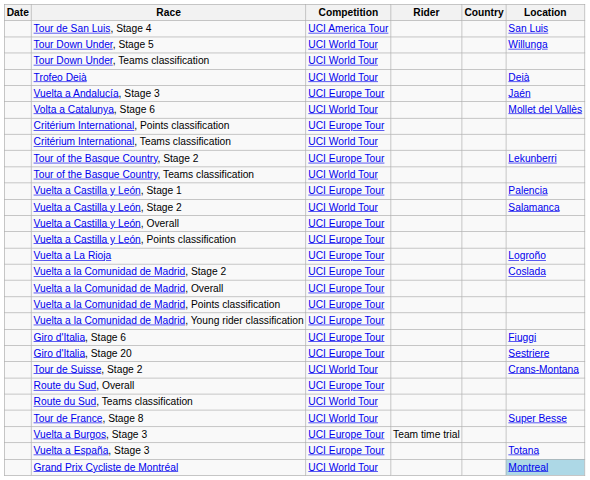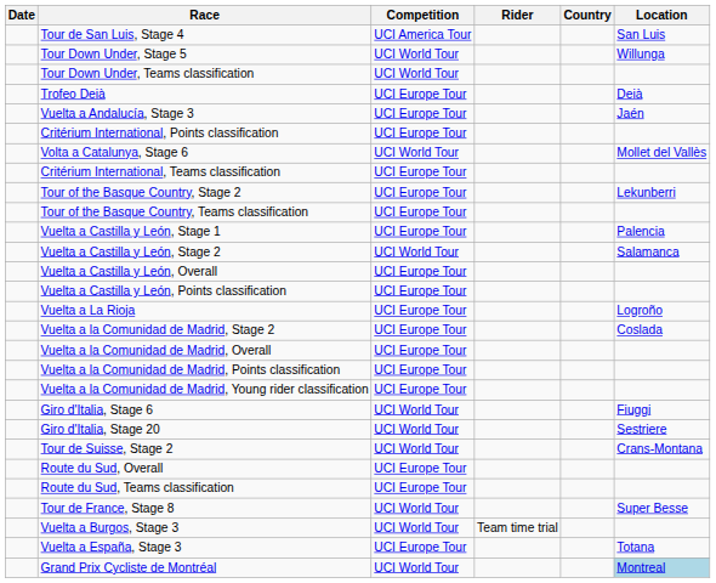 <table class="wikitable sortable">
 <tr>
 <th>Date</th>
 <th>Race</th>
 <th>Competition</th>
 <th>Rider</th>
 <th>Country</th>
 <th>Location</th>
 </tr>
 <tr>
 <td></td>
 <td><a href='#'>Tour de San Luis</a>, Stage 4</td>
 <td><a href='#'>UCI America Tour</a></td>
 <td></td>
 <td></td>
 <td><a href='#'>San Luis</a></td>
 </tr>
 <tr>
 <td></td>
 <td><a href='#'>Tour Down Under</a>, Stage 5</td>
 <td><a href='#'>UCI World Tour</a></td>
 <td></td>
 <td></td>
 <td><a href='#'>Willunga</a></td>
 </tr>
 <tr>
 <td></td>
 <td><a href='#'>Tour Down Under</a>, Teams classification</td>
 <td><a href='#'>UCI World Tour</a></td>
 <td align="center"></td>
 <td></td>
 <td></td>
 </tr>
 <tr>
 <td></td>
 <td><a href='#'>Trofeo Deià</a></td>
-<td><a href='#'>UCI World Tour</a></td>
+<td><a href='#'>UCI Europe Tour</a></td>
 <td></td>
 <td></td>
 <td><a href='#'>Deià</a></td>
 </tr>
 <tr>
 <td></td>
 <td><a href='#'>Vuelta a Andalucía</a>, Stage 3</td>
 <td><a href='#'>UCI Europe Tour</a></td>
 <td></td>
 <td></td>
 <td><a href='#'>Jaén</a></td>
 </tr>
 <tr>
 <td></td>
+<td><a href='#'>Critérium International</a>, Points classification</td>
+<td><a href='#'>UCI Europe Tour</a></td>
+<td></td>
+<td></td>
+<td></td>
+</tr>
+<tr>
+<td></td>
 <td><a href='#'>Volta a Catalunya</a>, Stage 6</td>
 <td><a href='#'>UCI World Tour</a></td>
 <td></td>
 <td></td>
 <td><a href='#'>Mollet del Vallès</a></td>
 </tr>
 <tr>
 <td></td>
-<td><a href='#'>Critérium International</a>, Points classification</td>
+<td><a href='#'>Critérium International</a>, Teams classification</td>
 <td><a href='#'>UCI Europe Tour</a></td>
-<td></td>
-<td></td>
-<td></td>
-</tr>
-<tr>
-<td></td>
-<td><a href='#'>Critérium International</a>, Teams classification</td>
-<td><a href='#'>UCI World Tour</a></td>
 <td align="center"></td>
 <td></td>
 <td></td>
 </tr>
 <tr>
 <td></td>
 <td><a href='#'>Tour of the Basque Country</a>, Stage 2</td>
 <td><a href='#'>UCI Europe Tour</a></td>
 <td></td>
 <td></td>
 <td><a href='#'>Lekunberri</a></td>
 </tr>
 <tr>
 <td></td>
 <td><a href='#'>Tour of the Basque Country</a>, Teams classification</td>
-<td><a href='#'>UCI World Tour</a></td>
+<td><a href='#'>UCI Europe Tour</a></td>
 <td align="center"></td>
 <td></td>
 <td></td>
 </tr>
 <tr>
 <td></td>
 <td><a href='#'>Vuelta a Castilla y León</a>, Stage 1</td>
 <td><a href='#'>UCI Europe Tour</a></td>
 <td></td>
 <td></td>
 <td><a href='#'>Palencia</a></td>
 </tr>
 <tr>
 <td></td>
 <td><a href='#'>Vuelta a Castilla y León</a>, Stage 2</td>
 <td><a href='#'>UCI World Tour</a></td>
 <td></td>
 <td></td>
 <td><a href='#'>Salamanca</a></td>
 </tr>
 <tr>
 <td></td>
 <td><a href='#'>Vuelta a Castilla y León</a>, Overall</td>
 <td><a href='#'>UCI Europe Tour</a></td>
 <td></td>
 <td></td>
 <td></td>
 </tr>
 <tr>
 <td></td>
 <td><a href='#'>Vuelta a Castilla y León</a>, Points classification</td>
 <td><a href='#'>UCI Europe Tour</a></td>
 <td></td>
 <td></td>
 <td></td>
 </tr>
 <tr>
 <td></td>
 <td><a href='#'>Vuelta a La Rioja</a></td>
 <td><a href='#'>UCI Europe Tour</a></td>
 <td></td>
 <td></td>
 <td><a href='#'>Logroño</a></td>
 </tr>
 <tr>
 <td></td>
 <td><a href='#'>Vuelta a la Comunidad de Madrid</a>, Stage 2</td>
 <td><a href='#'>UCI Europe Tour</a></td>
 <td></td>
 <td></td>
 <td><a href='#'>Coslada</a></td>
 </tr>
 <tr>
 <td></td>
 <td><a href='#'>Vuelta a la Comunidad de Madrid</a>, Overall</td>
 <td><a href='#'>UCI Europe Tour</a></td>
 <td></td>
 <td></td>
 <td></td>
 </tr>
 <tr>
 <td></td>
 <td><a href='#'>Vuelta a la Comunidad de Madrid</a>, Points classification</td>
 <td><a href='#'>UCI Europe Tour</a></td>
 <td></td>
 <td></td>
 <td></td>
 </tr>
 <tr>
 <td></td>
 <td><a href='#'>Vuelta a la Comunidad de Madrid</a>, Young rider classification</td>
 <td><a href='#'>UCI Europe Tour</a></td>
 <td></td>
 <td></td>
 <td></td>
 </tr>
 <tr>
 <td></td>
 <td><a href='#'>Giro d'Italia</a>, Stage 6</td>
-<td><a href='#'>UCI Europe Tour</a></td>
+<td><a href='#'>UCI World Tour</a></td>
 <td></td>
 <td></td>
 <td><a href='#'>Fiuggi</a></td>
 </tr>
 <tr>
 <td></td>
 <td><a href='#'>Giro d'Italia</a>, Stage 20</td>
-<td><a href='#'>UCI Europe Tour</a></td>
+<td><a href='#'>UCI World Tour</a></td>
 <td></td>
 <td></td>
 <td><a href='#'>Sestriere</a></td>
 </tr>
 <tr>
 <td></td>
 <td><a href='#'>Tour de Suisse</a>, Stage 2</td>
 <td><a href='#'>UCI World Tour</a></td>
 <td></td>
 <td></td>
 <td><a href='#'>Crans-Montana</a></td>
 </tr>
 <tr>
 <td></td>
 <td><a href='#'>Route du Sud</a>, Overall</td>
 <td><a href='#'>UCI Europe Tour</a></td>
 <td></td>
 <td></td>
 <td></td>
 </tr>
 <tr>
 <td></td>
 <td><a href='#'>Route du Sud</a>, Teams classification</td>
-<td><a href='#'>UCI World Tour</a></td>
+<td><a href='#'>UCI Europe Tour</a></td>
 <td align="center"></td>
 <td></td>
 <td></td>
 </tr>
 <tr>
 <td></td>
 <td><a href='#'>Tour de France</a>, Stage 8</td>
 <td><a href='#'>UCI World Tour</a></td>
 <td></td>
 <td></td>
 <td><a href='#'>Super Besse</a></td>
 </tr>
 <tr>
 <td></td>
 <td><a href='#'>Vuelta a Burgos</a>, Stage 3</td>
-<td><a href='#'>UCI Europe Tour</a></td>
+<td><a href='#'>UCI World Tour</a></td>
 <td>Team time trial</td>
 <td></td>
 <td></td>
 </tr>
 <tr>
 <td></td>
 <td><a href='#'>Vuelta a España</a>, Stage 3</td>
 <td><a href='#'>UCI Europe Tour</a></td>
 <td></td>
 <td></td>
 <td><a href='#'>Totana</a></td>
 </tr>
 <tr>
 <td></td>
 <td><a href='#'>Grand Prix Cycliste de Montréal</a></td>
 <td><a href='#'>UCI World Tour</a></td>
 <td></td>
 <td></td>
 <td style="background: lightblue;"><a href='#'>Montreal</a></td>
 </tr>
 </table>
